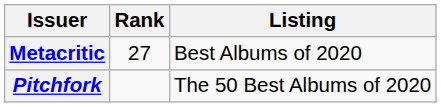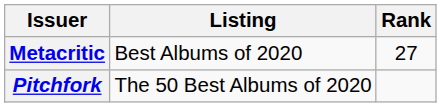 <table class="wikitable plainrowheaders">
 <tr>
 <th scope="col">Issuer</th>
+<th scope="col">Listing</th>
 <th scope="col">Rank</th>
-<th scope="col">Listing</th>
 </tr>
 <tr>
 <th scope="row"><a href='#'>Metacritic</a></th>
+<td>Best Albums of 2020</td>
 <td style="text-align:center;">27</td>
-<td>Best Albums of 2020</td>
 </tr>
 <tr>
 <th scope="row"><em><a href='#'>Pitchfork</a></em></th>
+<td>The 50 Best Albums of 2020</td>
 <td></td>
-<td>The 50 Best Albums of 2020</td>
 </tr>
 </table>
